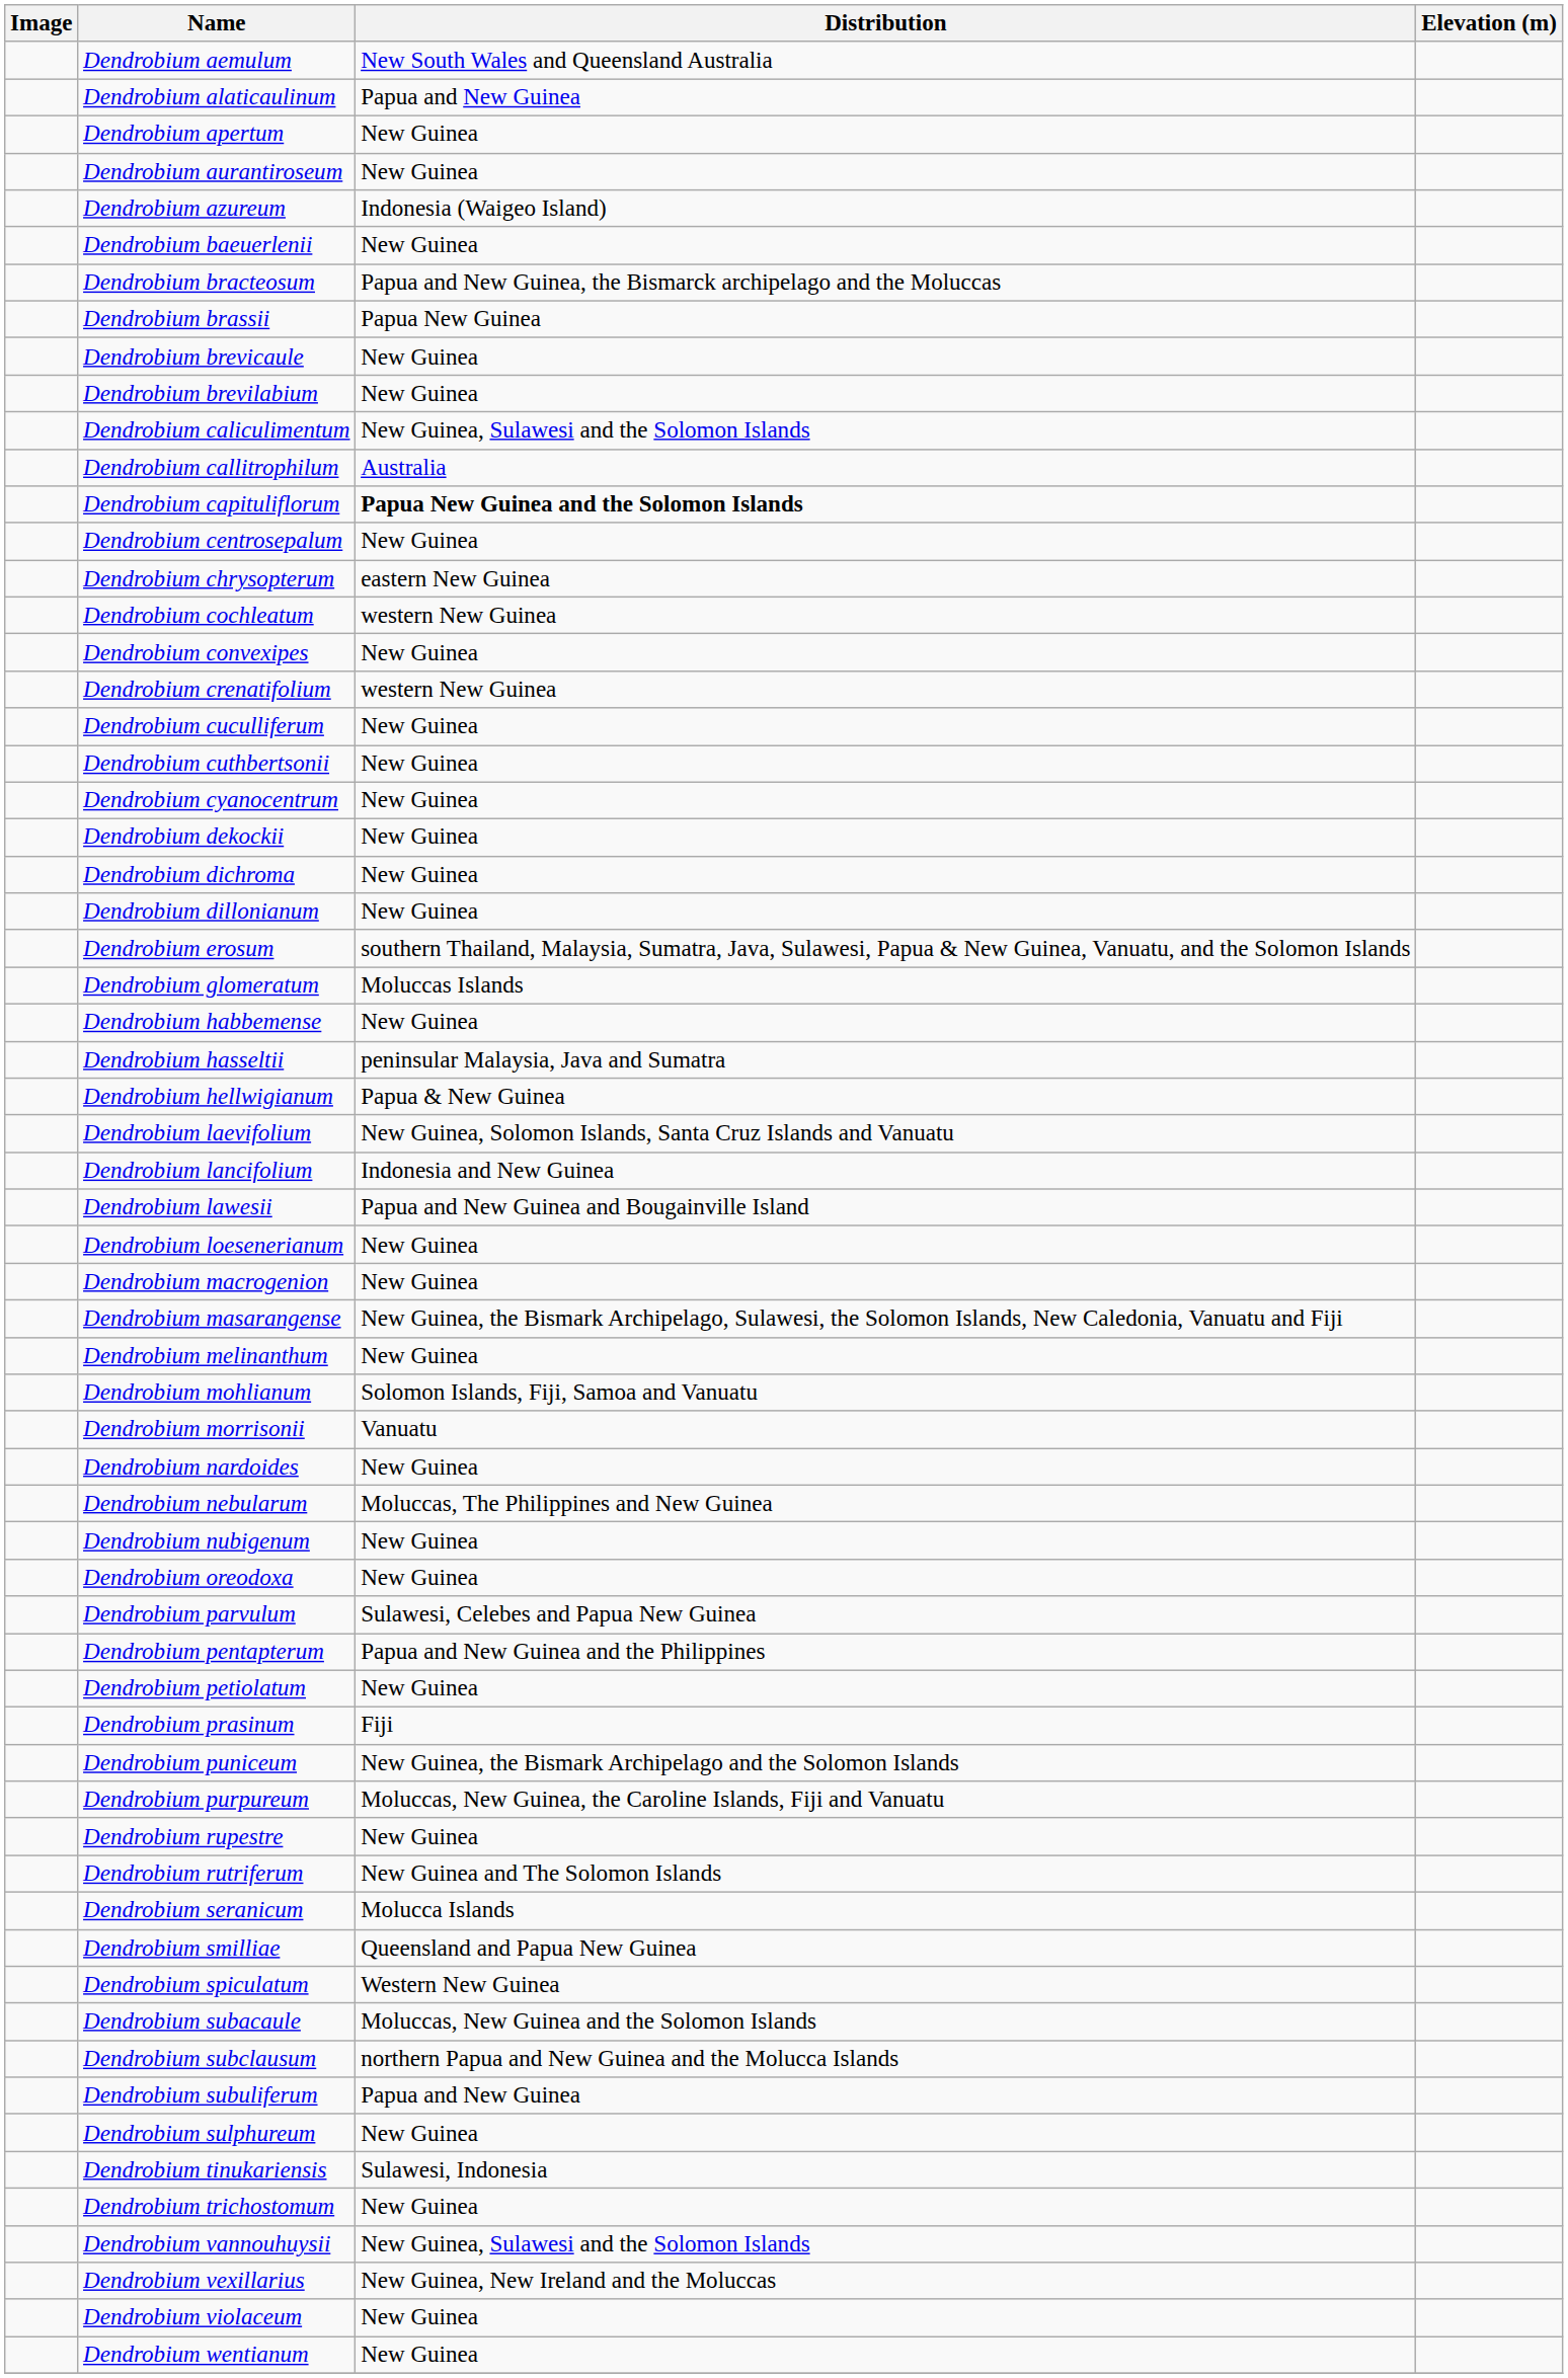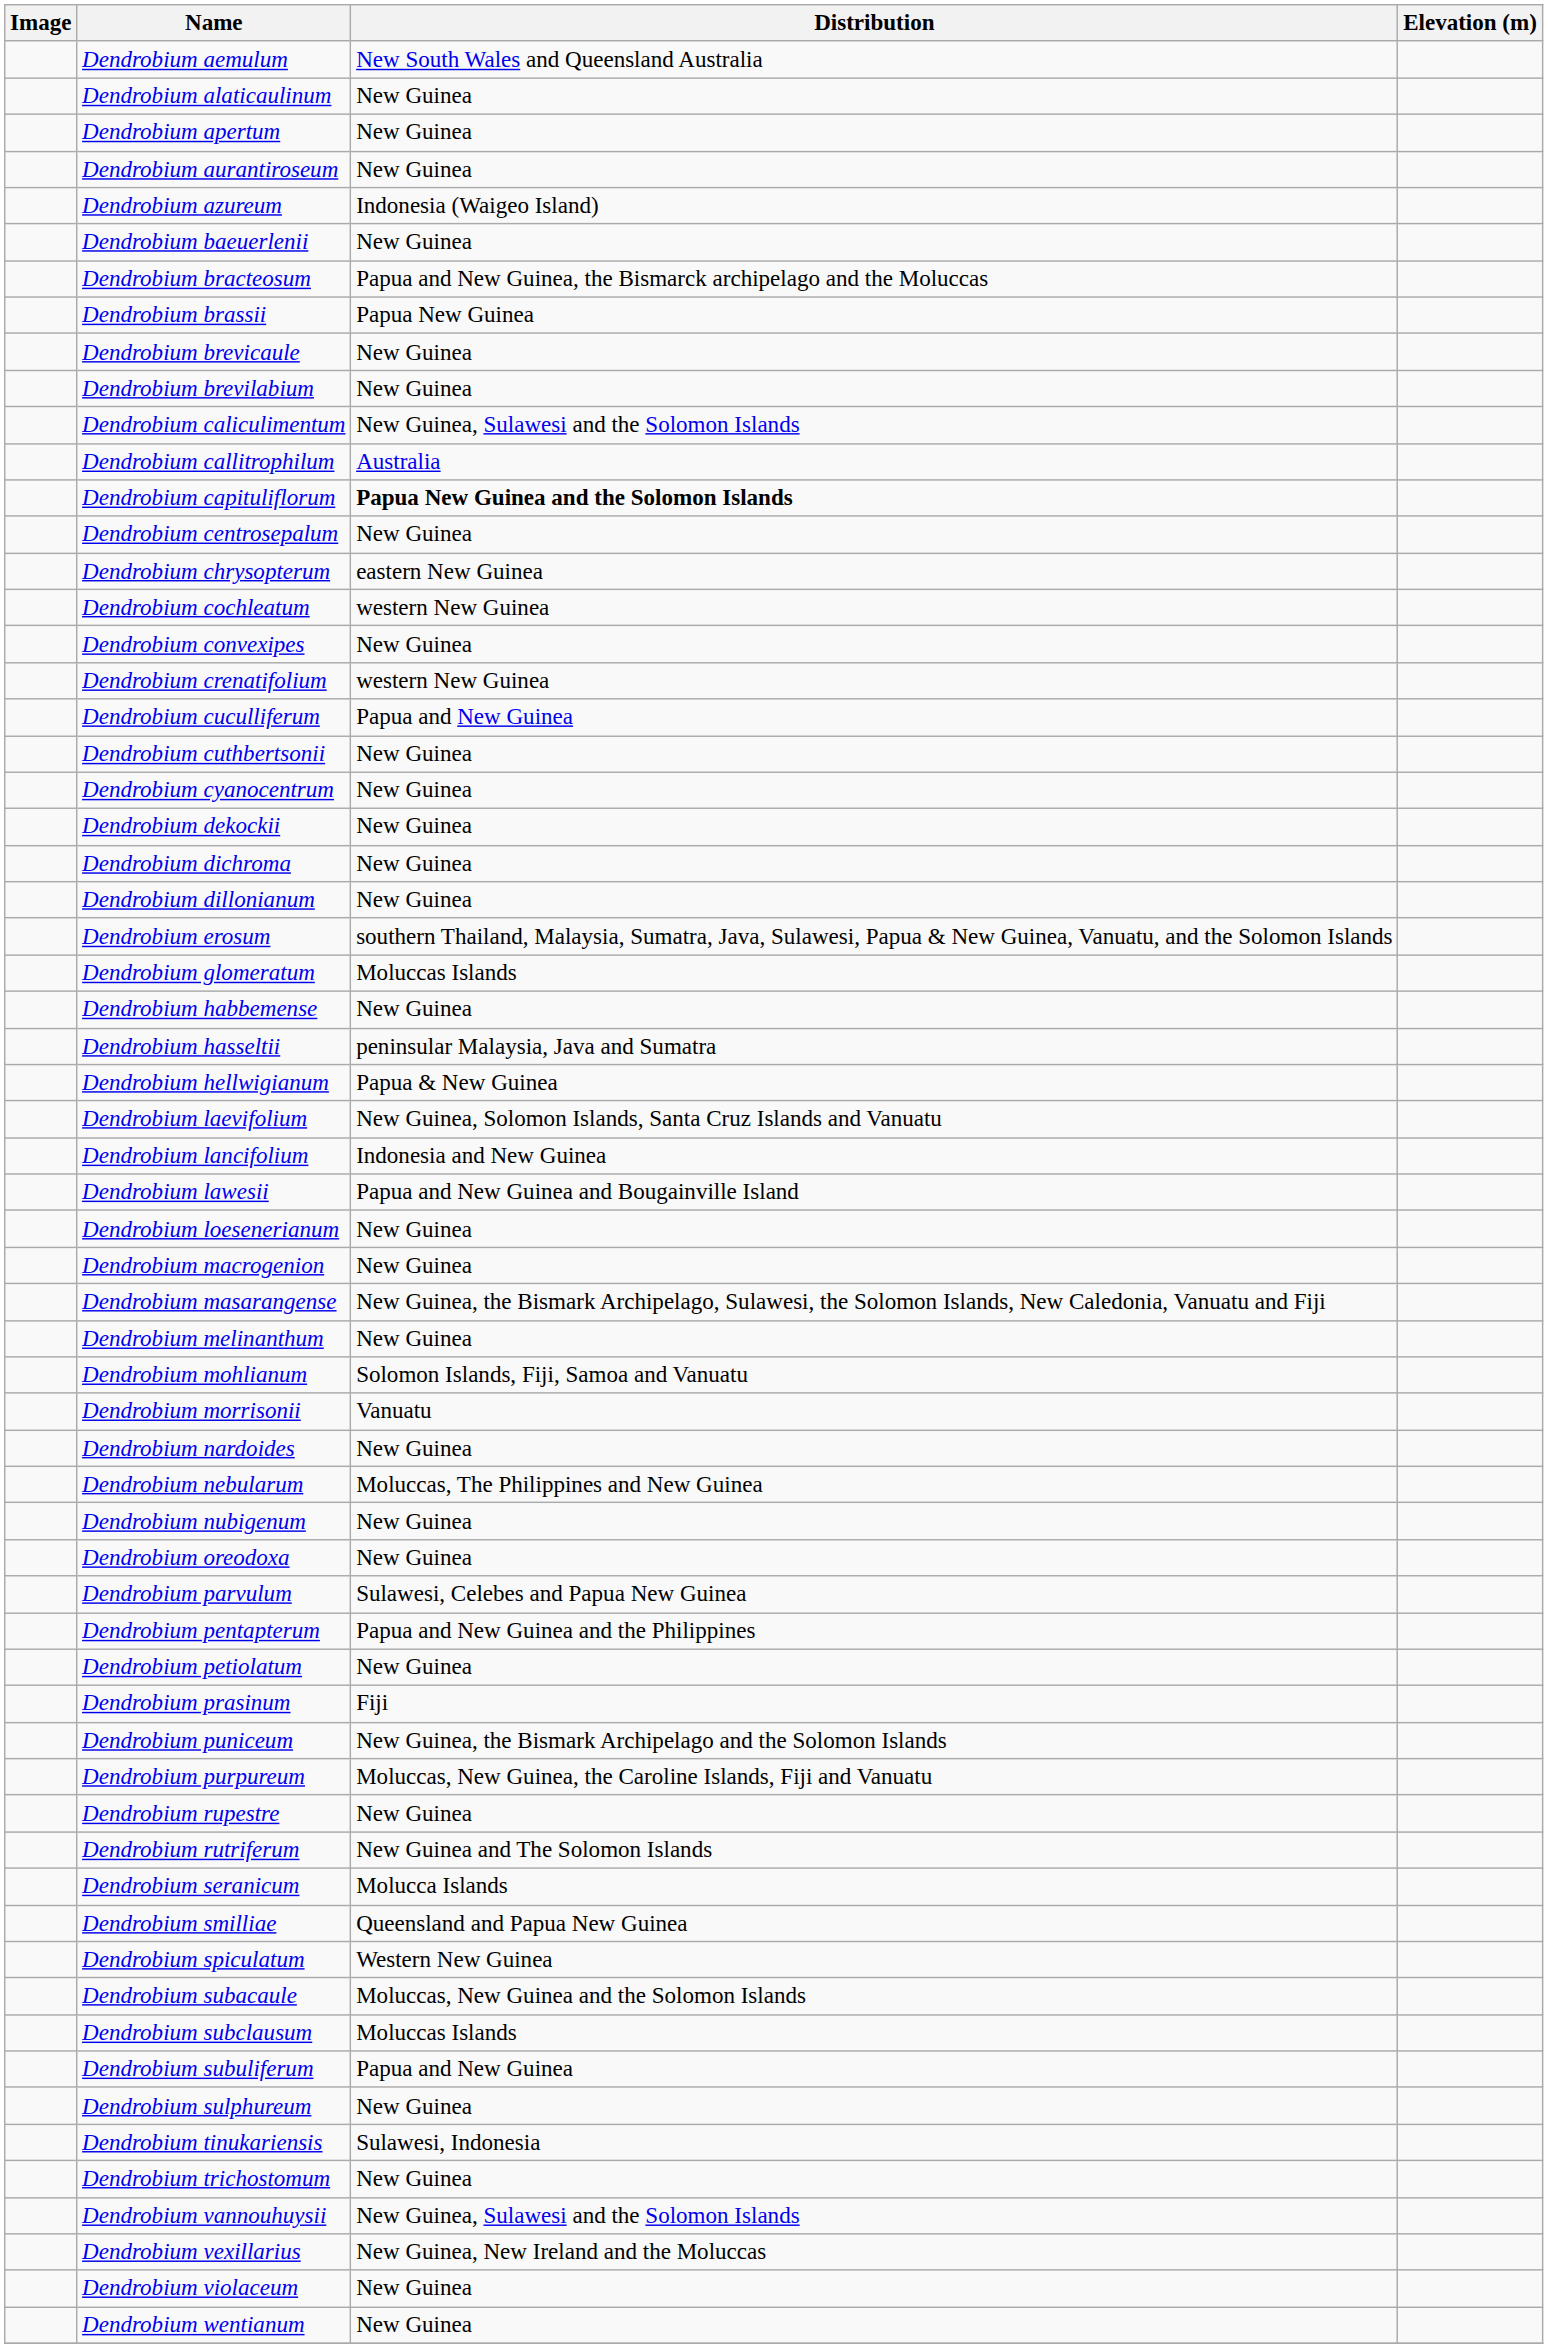 <table class="wikitable collapsible">
 <tr>
 <th>Image</th>
 <th>Name</th>
 <th>Distribution</th>
 <th>Elevation (m)</th>
 </tr>
 <tr>
 <td></td>
 <td><em><a href='#'>Dendrobium aemulum</a></em> </td>
 <td><a href='#'>New South Wales</a> and Queensland Australia</td>
 <td></td>
 </tr>
 <tr>
 <td></td>
 <td><em><a href='#'>Dendrobium alaticaulinum</a></em> </td>
-<td>Papua and <a href='#'>New Guinea</a></td>
+<td>New Guinea</td>
 <td></td>
 </tr>
 <tr>
 <td></td>
 <td><em><a href='#'>Dendrobium apertum </a></em> </td>
 <td>New Guinea</td>
 <td></td>
 </tr>
 <tr>
 <td></td>
 <td><em><a href='#'>Dendrobium aurantiroseum</a></em> </td>
 <td>New Guinea</td>
 <td></td>
 </tr>
 <tr>
 <td></td>
 <td><em><a href='#'>Dendrobium azureum</a></em> </td>
 <td>Indonesia (Waigeo Island)</td>
 <td></td>
 </tr>
 <tr>
 <td></td>
 <td><em><a href='#'>Dendrobium baeuerlenii</a></em> </td>
 <td>New Guinea</td>
 <td></td>
 </tr>
 <tr>
 <td></td>
 <td><em><a href='#'>Dendrobium bracteosum</a></em> </td>
 <td>Papua and New Guinea, the Bismarck archipelago and the Moluccas</td>
 <td></td>
 </tr>
 <tr>
 <td></td>
 <td><em><a href='#'>Dendrobium brassii</a></em> </td>
 <td>Papua New Guinea</td>
 <td></td>
 </tr>
 <tr>
 <td></td>
 <td><em><a href='#'>Dendrobium brevicaule</a></em> </td>
 <td>New Guinea</td>
 <td></td>
 </tr>
 <tr>
 <td></td>
 <td><em><a href='#'>Dendrobium brevilabium</a></em> </td>
 <td>New Guinea</td>
 <td></td>
 </tr>
 <tr>
 <td></td>
 <td><em><a href='#'>Dendrobium caliculimentum</a></em> </td>
 <td>New Guinea, <a href='#'>Sulawesi</a> and the <a href='#'>Solomon Islands</a></td>
 <td></td>
 </tr>
 <tr>
 <td></td>
 <td><em><a href='#'>Dendrobium callitrophilum </a></em> </td>
 <td><a href='#'>Australia</a></td>
 <td></td>
 </tr>
 <tr>
 <td></td>
 <td><em><a href='#'>Dendrobium capituliflorum</a></em> </td>
 <td><strong>Papua New Guinea and the Solomon Islands</strong></td>
 <td></td>
 </tr>
 <tr>
 <td></td>
 <td><em><a href='#'>Dendrobium centrosepalum </a></em> </td>
 <td>New Guinea</td>
 <td></td>
 </tr>
 <tr>
 <td></td>
 <td><em><a href='#'>Dendrobium chrysopterum </a></em> </td>
 <td>eastern New Guinea</td>
 <td></td>
 </tr>
 <tr>
 <td></td>
 <td><em><a href='#'>Dendrobium cochleatum </a></em> </td>
 <td>western New Guinea</td>
 <td></td>
 </tr>
 <tr>
 <td></td>
 <td><em><a href='#'>Dendrobium convexipes </a></em> </td>
 <td>New Guinea</td>
 <td></td>
 </tr>
 <tr>
 <td></td>
 <td><em><a href='#'>Dendrobium crenatifolium </a></em> </td>
 <td>western New Guinea</td>
 <td></td>
 </tr>
 <tr>
 <td></td>
 <td><em><a href='#'>Dendrobium cuculliferum </a></em> </td>
-<td>New Guinea</td>
+<td>Papua and <a href='#'>New Guinea</a></td>
 <td></td>
 </tr>
 <tr>
 <td></td>
 <td><em><a href='#'>Dendrobium cuthbertsonii</a></em> </td>
 <td>New Guinea</td>
 <td></td>
 </tr>
 <tr>
 <td></td>
 <td><em><a href='#'>Dendrobium cyanocentrum</a></em> </td>
 <td>New Guinea</td>
 <td></td>
 </tr>
 <tr>
 <td></td>
 <td><em><a href='#'>Dendrobium dekockii</a></em> </td>
 <td>New Guinea</td>
 <td></td>
 </tr>
 <tr>
 <td></td>
 <td><em><a href='#'>Dendrobium dichroma</a></em> </td>
 <td>New Guinea</td>
 <td></td>
 </tr>
 <tr>
 <td></td>
 <td><em><a href='#'>Dendrobium dillonianum</a></em> </td>
 <td>New Guinea</td>
 <td></td>
 </tr>
 <tr>
 <td></td>
 <td><em><a href='#'>Dendrobium erosum</a></em> </td>
 <td>southern Thailand, Malaysia, Sumatra, Java, Sulawesi, Papua & New Guinea, Vanuatu, and the Solomon Islands</td>
 <td></td>
 </tr>
 <tr>
 <td></td>
 <td><em><a href='#'>Dendrobium glomeratum</a></em> </td>
 <td>Moluccas Islands</td>
 <td></td>
 </tr>
 <tr>
 <td></td>
 <td><em><a href='#'>Dendrobium habbemense</a></em> </td>
 <td>New Guinea</td>
 <td></td>
 </tr>
 <tr>
 <td></td>
 <td><em><a href='#'>Dendrobium hasseltii</a></em> </td>
 <td>peninsular Malaysia, Java and Sumatra</td>
 <td></td>
 </tr>
 <tr>
 <td></td>
 <td><em><a href='#'>Dendrobium hellwigianum</a></em> </td>
 <td>Papua & New Guinea</td>
 <td></td>
 </tr>
 <tr>
 <td></td>
 <td><em><a href='#'>Dendrobium laevifolium</a></em> </td>
 <td>New Guinea, Solomon Islands, Santa Cruz Islands and Vanuatu</td>
 <td></td>
 </tr>
 <tr>
 <td></td>
 <td><em><a href='#'>Dendrobium lancifolium</a></em> </td>
 <td>Indonesia and New Guinea</td>
 <td></td>
 </tr>
 <tr>
 <td></td>
 <td><em><a href='#'>Dendrobium lawesii</a></em> </td>
 <td>Papua and New Guinea and Bougainville Island</td>
 <td></td>
 </tr>
 <tr>
 <td></td>
 <td><em><a href='#'>Dendrobium loesenerianum</a></em> </td>
 <td>New Guinea</td>
 <td></td>
 </tr>
 <tr>
 <td></td>
 <td><em><a href='#'>Dendrobium macrogenion</a></em> </td>
 <td>New Guinea</td>
 <td></td>
 </tr>
 <tr>
 <td></td>
 <td><em><a href='#'>Dendrobium masarangense</a></em> </td>
 <td>New Guinea, the Bismark Archipelago, Sulawesi, the Solomon Islands, New Caledonia, Vanuatu and Fiji</td>
 <td></td>
 </tr>
 <tr>
 <td></td>
 <td><em><a href='#'>Dendrobium melinanthum</a></em> </td>
 <td>New Guinea</td>
 <td></td>
 </tr>
 <tr>
 <td></td>
 <td><em><a href='#'>Dendrobium mohlianum</a></em> </td>
 <td>Solomon Islands, Fiji, Samoa and Vanuatu</td>
 <td></td>
 </tr>
 <tr>
 <td></td>
 <td><em><a href='#'>Dendrobium morrisonii</a></em> </td>
 <td>Vanuatu</td>
 <td></td>
 </tr>
 <tr>
 <td></td>
 <td><em><a href='#'>Dendrobium nardoides</a></em> </td>
 <td>New Guinea</td>
 <td></td>
 </tr>
 <tr>
 <td></td>
 <td><em><a href='#'>Dendrobium nebularum</a></em> </td>
 <td>Moluccas, The Philippines and New Guinea</td>
 <td></td>
 </tr>
 <tr>
 <td></td>
 <td><em><a href='#'>Dendrobium nubigenum</a></em> </td>
 <td>New Guinea</td>
 <td></td>
 </tr>
 <tr>
 <td></td>
 <td><em><a href='#'>Dendrobium oreodoxa</a></em> </td>
 <td>New Guinea</td>
 <td></td>
 </tr>
 <tr>
 <td></td>
 <td><em><a href='#'>Dendrobium parvulum</a></em> </td>
 <td>Sulawesi, Celebes and Papua New Guinea</td>
 <td></td>
 </tr>
 <tr>
 <td></td>
 <td><em><a href='#'>Dendrobium pentapterum</a></em> </td>
 <td>Papua and New Guinea and the Philippines</td>
 <td></td>
 </tr>
 <tr>
 <td></td>
 <td><em><a href='#'>Dendrobium petiolatum</a></em> </td>
 <td>New Guinea</td>
 <td></td>
 </tr>
 <tr>
 <td></td>
 <td><em><a href='#'>Dendrobium prasinum</a></em> </td>
 <td>Fiji</td>
 <td></td>
 </tr>
 <tr>
 <td></td>
 <td><em><a href='#'>Dendrobium puniceum</a></em> </td>
 <td>New Guinea, the Bismark Archipelago and the Solomon Islands</td>
 <td></td>
 </tr>
 <tr>
 <td></td>
 <td><em><a href='#'>Dendrobium purpureum</a></em> </td>
 <td>Moluccas, New Guinea, the Caroline Islands, Fiji and Vanuatu</td>
 <td></td>
 </tr>
 <tr>
 <td></td>
 <td><em><a href='#'>Dendrobium rupestre</a></em> </td>
 <td>New Guinea</td>
 <td></td>
 </tr>
 <tr>
 <td></td>
 <td><em><a href='#'>Dendrobium rutriferum</a></em> </td>
 <td>New Guinea and The Solomon Islands</td>
 <td></td>
 </tr>
 <tr>
 <td></td>
 <td><em><a href='#'>Dendrobium seranicum</a></em> </td>
 <td>Molucca Islands</td>
 <td></td>
 </tr>
 <tr>
 <td></td>
 <td><em><a href='#'>Dendrobium smilliae</a></em> </td>
 <td>Queensland and Papua New Guinea</td>
 <td></td>
 </tr>
 <tr>
 <td></td>
 <td><em><a href='#'>Dendrobium spiculatum</a></em> </td>
 <td>Western New Guinea</td>
 <td></td>
 </tr>
 <tr>
 <td></td>
 <td><em><a href='#'>Dendrobium subacaule</a></em> </td>
 <td>Moluccas, New Guinea and the Solomon Islands</td>
 <td></td>
 </tr>
 <tr>
 <td></td>
 <td><em><a href='#'>Dendrobium subclausum</a></em> </td>
-<td>northern Papua and New Guinea and the Molucca Islands</td>
+<td>Moluccas Islands</td>
 <td></td>
 </tr>
 <tr>
 <td></td>
 <td><em><a href='#'>Dendrobium subuliferum</a></em> </td>
 <td>Papua and New Guinea</td>
 <td></td>
 </tr>
 <tr>
 <td></td>
 <td><em><a href='#'>Dendrobium sulphureum</a></em> </td>
 <td>New Guinea</td>
 <td></td>
 </tr>
 <tr>
 <td></td>
 <td><em><a href='#'>Dendrobium tinukariensis</a></em> </td>
 <td>Sulawesi, Indonesia</td>
 <td></td>
 </tr>
 <tr>
 <td></td>
 <td><em><a href='#'>Dendrobium trichostomum</a></em> </td>
 <td>New Guinea</td>
 <td></td>
 </tr>
 <tr>
 <td></td>
 <td><em><a href='#'>Dendrobium vannouhuysii</a></em> </td>
 <td>New Guinea, <a href='#'>Sulawesi</a> and the <a href='#'>Solomon Islands</a></td>
 <td></td>
 </tr>
 <tr>
 <td></td>
 <td><em><a href='#'>Dendrobium vexillarius</a></em> </td>
 <td>New Guinea, New Ireland and the Moluccas</td>
 <td></td>
 </tr>
 <tr>
 <td></td>
 <td><em><a href='#'>Dendrobium violaceum</a></em> </td>
 <td>New Guinea</td>
 <td></td>
 </tr>
 <tr>
 <td></td>
 <td><em><a href='#'>Dendrobium wentianum</a></em> </td>
 <td>New Guinea</td>
 <td></td>
 </tr>
 <tr>
 </tr>
 </table>
